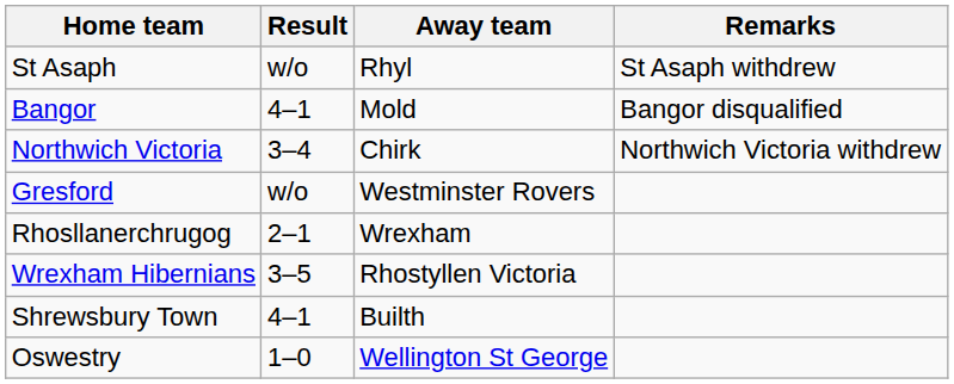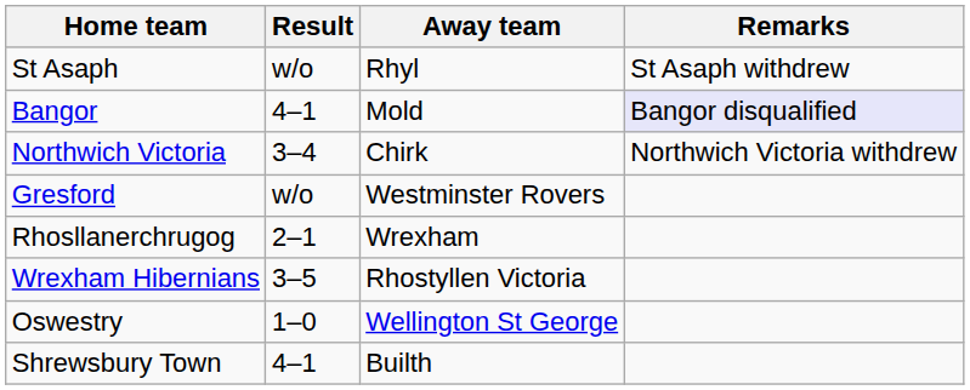 <table class="wikitable">
 <tr>
 <th>Home team</th>
 <th>Result</th>
 <th>Away team</th>
 <th>Remarks</th>
 </tr>
 <tr>
 <td>St Asaph</td>
 <td>w/o</td>
 <td>Rhyl</td>
 <td>St Asaph withdrew</td>
 </tr>
 <tr>
 <td><a href='#'>Bangor</a></td>
 <td>4–1</td>
 <td>Mold</td>
-<td>Bangor disqualified</td>
+<td style="background: lavender;">Bangor disqualified</td>
 </tr>
 <tr>
 <td><a href='#'>Northwich Victoria</a></td>
 <td>3–4</td>
 <td>Chirk</td>
 <td>Northwich Victoria withdrew</td>
 </tr>
 <tr>
 <td><a href='#'>Gresford</a></td>
 <td>w/o</td>
 <td>Westminster Rovers</td>
 <td></td>
 </tr>
 <tr>
 <td>Rhosllanerchrugog</td>
 <td>2–1</td>
 <td>Wrexham</td>
 <td></td>
 </tr>
 <tr>
 <td><a href='#'>Wrexham Hibernians</a></td>
 <td>3–5</td>
 <td>Rhostyllen Victoria</td>
 <td></td>
 </tr>
 <tr>
+<td>Oswestry</td>
+<td>1–0</td>
+<td><a href='#'>Wellington St George</a></td>
+<td></td>
+</tr>
+<tr>
 <td>Shrewsbury Town</td>
 <td>4–1</td>
 <td>Builth</td>
 <td></td>
 </tr>
-<tr>
-<td>Oswestry</td>
-<td>1–0</td>
-<td><a href='#'>Wellington St George</a></td>
-<td></td>
-</tr>
 </table>
